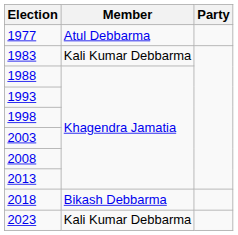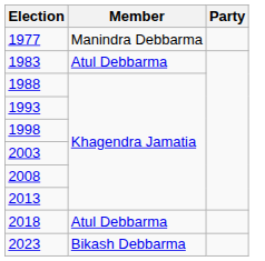 <table class="wikitable sortable">
 <tr>
 <th>Election</th>
 <th>Member</th>
 <th colspan=2>Party</th>
 </tr>
 <tr>
 <td><a href='#'>1977</a></td>
-<td><a href='#'>Atul Debbarma</a></td>
+<td>Manindra Debbarma</td>
 <td></td>
 </tr>
 <tr>
 <td><a href='#'>1983</a></td>
-<td>Kali Kumar Debbarma</td>
+<td><a href='#'>Atul Debbarma</a></td>
 </tr>
 <tr>
 <td><a href='#'>1988</a></td>
 <td rowspan=6><a href='#'>Khagendra Jamatia</a></td>
 </tr>
 <tr>
 <td><a href='#'>1993</a></td>
 </tr>
 <tr>
 <td><a href='#'>1998</a></td>
 </tr>
 <tr>
 <td><a href='#'>2003</a></td>
 </tr>
 <tr>
 <td><a href='#'>2008</a></td>
 </tr>
 <tr>
 <td><a href='#'>2013</a></td>
 </tr>
 <tr>
 <td><a href='#'>2018</a></td>
-<td><a href='#'>Bikash Debbarma</a></td>
+<td><a href='#'>Atul Debbarma</a></td>
 <td></td>
 </tr>
 <tr>
 <td><a href='#'>2023</a></td>
-<td>Kali Kumar Debbarma</td>
+<td><a href='#'>Bikash Debbarma</a></td>
 </tr>
 </table>
